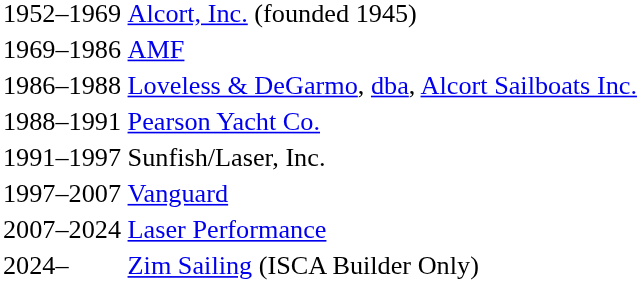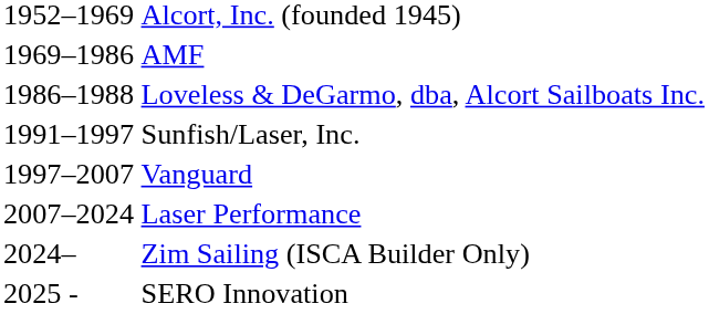 <table>
 <tr>
 <td>1952–1969</td>
 <td><a href='#'>Alcort, Inc.</a> (founded 1945)</td>
 </tr>
 <tr>
 <td>1969–1986</td>
 <td><a href='#'>AMF</a></td>
 </tr>
 <tr>
 <td>1986–1988</td>
 <td><a href='#'>Loveless & DeGarmo</a>, <a href='#'>dba</a>, <a href='#'>Alcort Sailboats Inc.</a></td>
-</tr>
-<tr>
-<td>1988–1991</td>
-<td><a href='#'>Pearson Yacht Co.</a></td>
 </tr>
 <tr>
 <td>1991–1997</td>
 <td>Sunfish/Laser, Inc.</td>
 </tr>
 <tr>
 <td>1997–2007</td>
 <td><a href='#'>Vanguard</a></td>
 </tr>
 <tr>
 <td>2007–2024</td>
 <td><a href='#'>Laser Performance</a></td>
 </tr>
 <tr>
 <td>2024–</td>
 <td><a href='#'>Zim Sailing</a> (ISCA Builder Only)</td>
 </tr>
+<tr>
+<td>2025 -</td>
+<td>SERO Innovation </td>
+</tr>
 </table>
